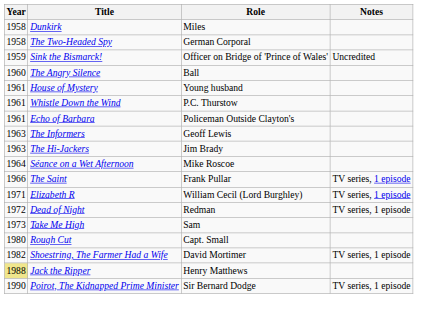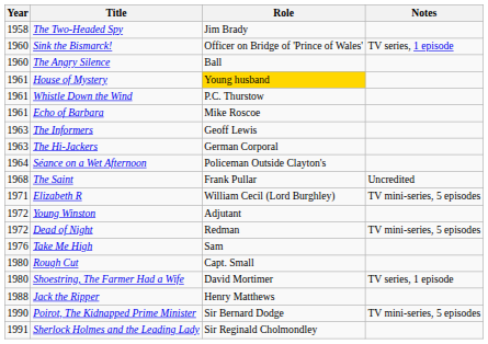 <table class="wikitable">
 <tr>
 <th>Year</th>
 <th>Title</th>
 <th>Role</th>
 <th>Notes</th>
 </tr>
 <tr>
 <td>1958</td>
-<td><em><a href='#'>Dunkirk</a></em></td>
-<td>Miles</td>
+<td><em><a href='#'>The Two-Headed Spy</a></em></td>
+<td>Jim Brady</td>
 <td></td>
 </tr>
 <tr>
-<td>1958</td>
-<td><em><a href='#'>The Two-Headed Spy</a></em></td>
-<td>German Corporal</td>
-<td></td>
-</tr>
-<tr>
-<td>1959</td>
+<td>1960</td>
 <td><em><a href='#'>Sink the Bismarck!</a></em></td>
 <td>Officer on Bridge of 'Prince of Wales'</td>
-<td>Uncredited</td>
+<td>TV series, <a href='#'>1 episode</a></td>
 </tr>
 <tr>
 <td>1960</td>
 <td><em><a href='#'>The Angry Silence</a></em></td>
 <td>Ball</td>
 <td></td>
 </tr>
 <tr>
 <td>1961</td>
 <td><em><a href='#'>House of Mystery</a></em></td>
-<td>Young husband</td>
+<td style="background: gold;">Young husband</td>
 <td></td>
 </tr>
 <tr>
 <td>1961</td>
 <td><em><a href='#'>Whistle Down the Wind</a></em></td>
 <td>P.C. Thurstow</td>
 <td></td>
 </tr>
 <tr>
 <td>1961</td>
 <td><em><a href='#'>Echo of Barbara</a></em></td>
-<td>Policeman Outside Clayton's</td>
+<td>Mike Roscoe</td>
 <td></td>
 </tr>
 <tr>
 <td>1963</td>
 <td><em><a href='#'>The Informers</a></em></td>
 <td>Geoff Lewis</td>
 <td></td>
 </tr>
 <tr>
 <td>1963</td>
 <td><em><a href='#'>The Hi-Jackers</a></em></td>
-<td>Jim Brady</td>
+<td>German Corporal</td>
 <td></td>
 </tr>
 <tr>
 <td>1964</td>
 <td><em><a href='#'>Séance on a Wet Afternoon</a></em></td>
-<td>Mike Roscoe</td>
+<td>Policeman Outside Clayton's</td>
 <td></td>
 </tr>
 <tr>
-<td>1966</td>
+<td>1968</td>
 <td><em><a href='#'>The Saint</a></em></td>
 <td>Frank Pullar</td>
-<td>TV series, <a href='#'>1 episode</a></td>
+<td>Uncredited</td>
 </tr>
 <tr>
 <td>1971</td>
 <td><em><a href='#'>Elizabeth R</a></em></td>
 <td>William Cecil (Lord Burghley)</td>
-<td>TV series, <a href='#'>1 episode</a></td>
+<td>TV mini-series, 5 episodes</td>
+</tr>
+<tr>
+<td>1972</td>
+<td><em><a href='#'>Young Winston</a></em></td>
+<td>Adjutant</td>
+<td></td>
 </tr>
 <tr>
 <td>1972</td>
 <td><em><a href='#'>Dead of Night</a></em></td>
 <td>Redman</td>
-<td>TV series, 1 episode</td>
+<td>TV mini-series, 5 episodes</td>
 </tr>
 <tr>
-<td>1973</td>
+<td>1976</td>
 <td><em><a href='#'>Take Me High</a></em></td>
 <td>Sam</td>
 <td></td>
 </tr>
 <tr>
 <td>1980</td>
 <td><em><a href='#'>Rough Cut</a></em></td>
 <td>Capt. Small</td>
 <td></td>
 </tr>
 <tr>
-<td>1982</td>
+<td>1980</td>
 <td><em><a href='#'>Shoestring, The Farmer Had a Wife</a></em></td>
 <td>David Mortimer</td>
 <td>TV series, 1 episode</td>
 </tr>
 <tr>
-<td style="background: khaki;">1988</td>
+<td>1988</td>
 <td><em><a href='#'>Jack the Ripper</a></em></td>
 <td>Henry Matthews</td>
 <td></td>
 </tr>
 <tr>
 <td>1990</td>
 <td><em><a href='#'>Poirot, The Kidnapped Prime Minister</a></em></td>
 <td>Sir Bernard Dodge</td>
-<td>TV series, 1 episode</td>
+<td>TV mini-series, 5 episodes</td>
+</tr>
+<tr>
+<td>1991</td>
+<td><em><a href='#'>Sherlock Holmes and the Leading Lady</a></em></td>
+<td>Sir Reginald Cholmondley</td>
+<td></td>
 </tr>
 </table>
